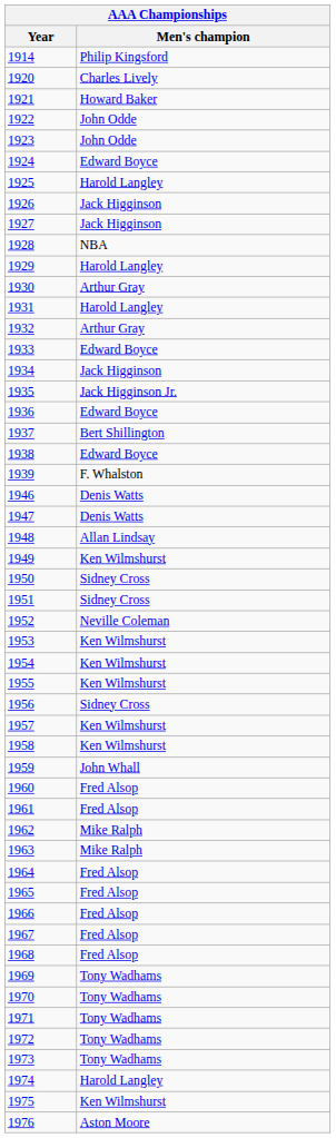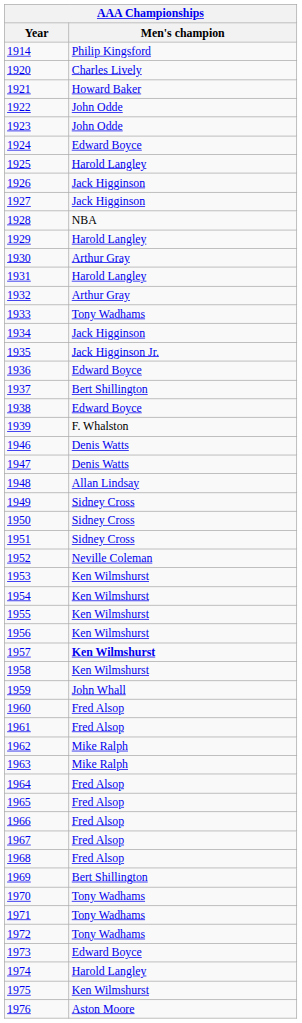 <table class="wikitable">
 <tr>
 <th colspan="2"><a href='#'>AAA Championships</a><br></th>
 </tr>
 <tr>
 <th width=80>Year</th>
 <th width=300>Men's champion</th>
 </tr>
 <tr>
 <td><a href='#'>1914</a></td>
 <td><a href='#'>Philip Kingsford</a></td>
 </tr>
 <tr>
 <td><a href='#'>1920</a></td>
 <td><a href='#'>Charles Lively</a></td>
 </tr>
 <tr>
 <td><a href='#'>1921</a></td>
 <td><a href='#'>Howard Baker</a></td>
 </tr>
 <tr>
 <td><a href='#'>1922</a></td>
 <td><a href='#'>John Odde</a></td>
 </tr>
 <tr>
 <td><a href='#'>1923</a></td>
 <td><a href='#'>John Odde</a></td>
 </tr>
 <tr>
 <td><a href='#'>1924</a></td>
 <td><a href='#'>Edward Boyce</a></td>
 </tr>
 <tr>
 <td><a href='#'>1925</a></td>
 <td><a href='#'>Harold Langley</a></td>
 </tr>
 <tr>
 <td><a href='#'>1926</a></td>
 <td><a href='#'>Jack Higginson</a></td>
 </tr>
 <tr>
 <td><a href='#'>1927</a></td>
 <td><a href='#'>Jack Higginson</a></td>
 </tr>
 <tr>
 <td><a href='#'>1928</a></td>
 <td>NBA</td>
 </tr>
 <tr>
 <td><a href='#'>1929</a></td>
 <td><a href='#'>Harold Langley</a></td>
 </tr>
 <tr>
 <td><a href='#'>1930</a></td>
 <td><a href='#'>Arthur Gray</a></td>
 </tr>
 <tr>
 <td><a href='#'>1931</a></td>
 <td><a href='#'>Harold Langley</a></td>
 </tr>
 <tr>
 <td><a href='#'>1932</a></td>
 <td><a href='#'>Arthur Gray</a></td>
 </tr>
 <tr>
 <td><a href='#'>1933</a></td>
-<td><a href='#'>Edward Boyce</a></td>
+<td><a href='#'>Tony Wadhams</a></td>
 </tr>
 <tr>
 <td><a href='#'>1934</a></td>
 <td><a href='#'>Jack Higginson</a></td>
 </tr>
 <tr>
 <td><a href='#'>1935</a></td>
 <td><a href='#'>Jack Higginson Jr.</a></td>
 </tr>
 <tr>
 <td><a href='#'>1936</a></td>
 <td><a href='#'>Edward Boyce</a></td>
 </tr>
 <tr>
 <td><a href='#'>1937</a></td>
 <td><a href='#'>Bert Shillington</a></td>
 </tr>
 <tr>
 <td><a href='#'>1938</a></td>
 <td><a href='#'>Edward Boyce</a></td>
 </tr>
 <tr>
 <td><a href='#'>1939</a></td>
 <td>F. Whalston</td>
 </tr>
 <tr>
 <td><a href='#'>1946</a></td>
 <td><a href='#'>Denis Watts</a></td>
 </tr>
 <tr>
 <td><a href='#'>1947</a></td>
 <td><a href='#'>Denis Watts</a></td>
 </tr>
 <tr>
 <td><a href='#'>1948</a></td>
 <td><a href='#'>Allan Lindsay</a></td>
 </tr>
 <tr>
 <td><a href='#'>1949</a></td>
-<td><a href='#'>Ken Wilmshurst</a></td>
+<td><a href='#'>Sidney Cross</a></td>
 </tr>
 <tr>
 <td><a href='#'>1950</a></td>
 <td><a href='#'>Sidney Cross</a></td>
 </tr>
 <tr>
 <td><a href='#'>1951</a></td>
 <td><a href='#'>Sidney Cross</a></td>
 </tr>
 <tr>
 <td><a href='#'>1952</a></td>
 <td><a href='#'>Neville Coleman</a></td>
 </tr>
 <tr>
 <td><a href='#'>1953</a></td>
 <td><a href='#'>Ken Wilmshurst</a></td>
 </tr>
 <tr>
 <td><a href='#'>1954</a></td>
 <td><a href='#'>Ken Wilmshurst</a></td>
 </tr>
 <tr>
 <td><a href='#'>1955</a></td>
 <td><a href='#'>Ken Wilmshurst</a></td>
 </tr>
 <tr>
 <td><a href='#'>1956</a></td>
-<td><a href='#'>Sidney Cross</a></td>
+<td><a href='#'>Ken Wilmshurst</a></td>
 </tr>
 <tr>
 <td><a href='#'>1957</a></td>
-<td><a href='#'>Ken Wilmshurst</a></td>
+<td><strong><a href='#'>Ken Wilmshurst</a></strong></td>
 </tr>
 <tr>
 <td><a href='#'>1958</a></td>
 <td><a href='#'>Ken Wilmshurst</a></td>
 </tr>
 <tr>
 <td><a href='#'>1959</a></td>
 <td><a href='#'>John Whall</a></td>
 </tr>
 <tr>
 <td><a href='#'>1960</a></td>
 <td><a href='#'>Fred Alsop</a></td>
 </tr>
 <tr>
 <td><a href='#'>1961</a></td>
 <td><a href='#'>Fred Alsop</a></td>
 </tr>
 <tr>
 <td><a href='#'>1962</a></td>
 <td><a href='#'>Mike Ralph</a></td>
 </tr>
 <tr>
 <td><a href='#'>1963</a></td>
 <td><a href='#'>Mike Ralph</a></td>
 </tr>
 <tr>
 <td><a href='#'>1964</a></td>
 <td><a href='#'>Fred Alsop</a></td>
 </tr>
 <tr>
 <td><a href='#'>1965</a></td>
 <td><a href='#'>Fred Alsop</a></td>
 </tr>
 <tr>
 <td><a href='#'>1966</a></td>
 <td><a href='#'>Fred Alsop</a></td>
 </tr>
 <tr>
 <td><a href='#'>1967</a></td>
 <td><a href='#'>Fred Alsop</a></td>
 </tr>
 <tr>
 <td><a href='#'>1968</a></td>
 <td><a href='#'>Fred Alsop</a></td>
 </tr>
 <tr>
 <td><a href='#'>1969</a></td>
-<td><a href='#'>Tony Wadhams</a></td>
+<td><a href='#'>Bert Shillington</a></td>
 </tr>
 <tr>
 <td><a href='#'>1970</a></td>
 <td><a href='#'>Tony Wadhams</a></td>
 </tr>
 <tr>
 <td><a href='#'>1971</a></td>
 <td><a href='#'>Tony Wadhams</a></td>
 </tr>
 <tr>
 <td><a href='#'>1972</a></td>
 <td><a href='#'>Tony Wadhams</a></td>
 </tr>
 <tr>
 <td><a href='#'>1973</a></td>
-<td><a href='#'>Tony Wadhams</a></td>
+<td><a href='#'>Edward Boyce</a></td>
 </tr>
 <tr>
 <td><a href='#'>1974</a></td>
 <td><a href='#'>Harold Langley</a></td>
 </tr>
 <tr>
 <td><a href='#'>1975</a></td>
 <td><a href='#'>Ken Wilmshurst</a></td>
 </tr>
 <tr>
 <td><a href='#'>1976</a></td>
 <td><a href='#'>Aston Moore</a></td>
 </tr>
 </table>
